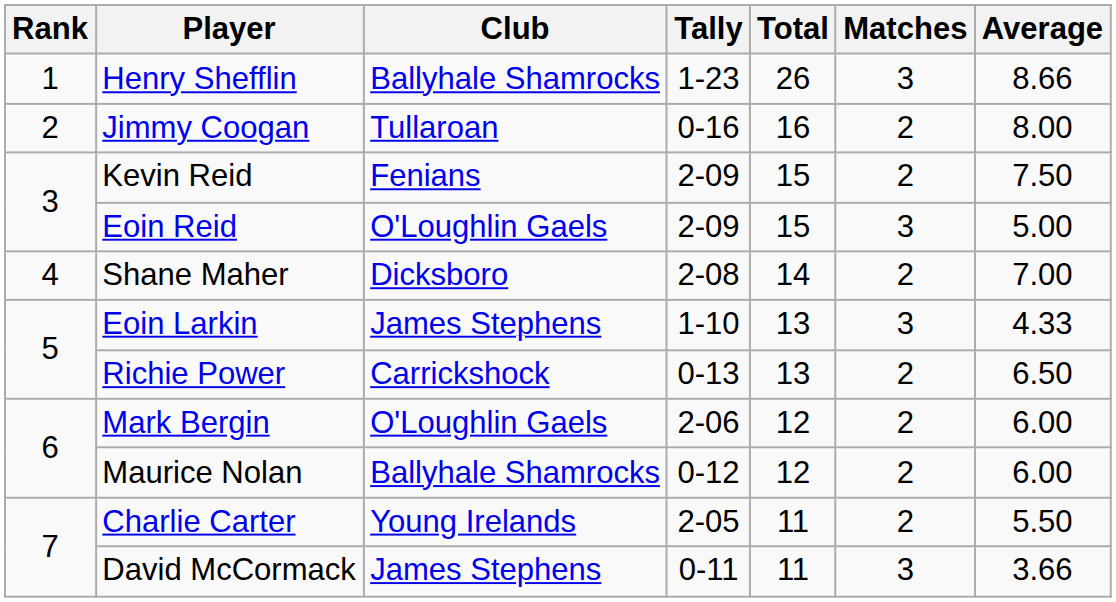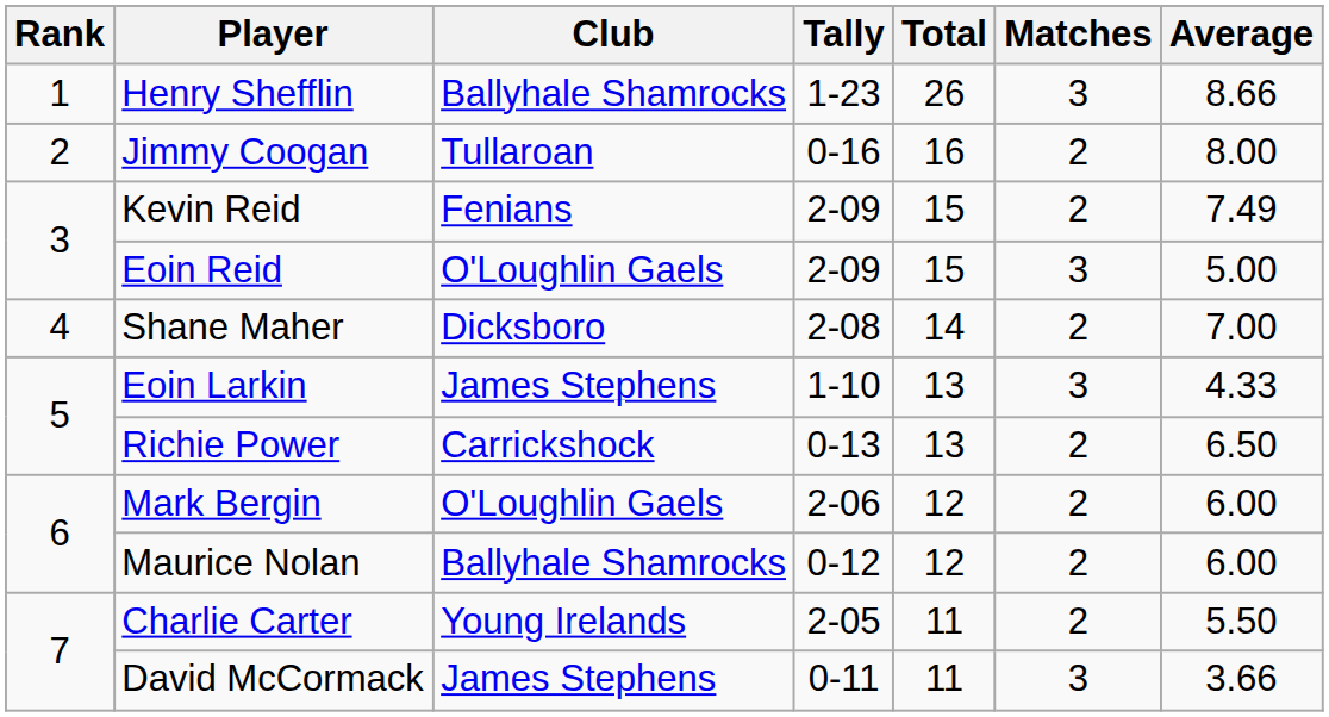 <table class="wikitable">
 <tr>
 <th>Rank</th>
 <th>Player</th>
 <th>Club</th>
 <th>Tally</th>
 <th>Total</th>
 <th>Matches</th>
 <th>Average</th>
 </tr>
 <tr>
 <td rowspan=1 align=center>1</td>
 <td><a href='#'>Henry Shefflin</a></td>
 <td><a href='#'>Ballyhale Shamrocks</a></td>
 <td align=center>1-23</td>
 <td align=center>26</td>
 <td align=center>3</td>
 <td align=center>8.66</td>
 </tr>
 <tr>
 <td rowspan=1 align=center>2</td>
 <td><a href='#'>Jimmy Coogan</a></td>
 <td><a href='#'>Tullaroan</a></td>
 <td align=center>0-16</td>
 <td align=center>16</td>
 <td align=center>2</td>
 <td align=center>8.00</td>
 </tr>
 <tr>
 <td rowspan=2 align=center>3</td>
 <td>Kevin Reid</td>
 <td><a href='#'>Fenians</a></td>
 <td align=center>2-09</td>
 <td align=center>15</td>
 <td align=center>2</td>
-<td align=center>7.50</td>
+<td align=center>7.49</td>
 </tr>
 <tr>
 <td><a href='#'>Eoin Reid</a></td>
 <td><a href='#'>O'Loughlin Gaels</a></td>
 <td align=center>2-09</td>
 <td align=center>15</td>
 <td align=center>3</td>
 <td align=center>5.00</td>
 </tr>
 <tr>
 <td rowspan=1 align=center>4</td>
 <td>Shane Maher</td>
 <td><a href='#'>Dicksboro</a></td>
 <td align=center>2-08</td>
 <td align=center>14</td>
 <td align=center>2</td>
 <td align=center>7.00</td>
 </tr>
 <tr>
 <td rowspan=2 align=center>5</td>
 <td><a href='#'>Eoin Larkin</a></td>
 <td><a href='#'>James Stephens</a></td>
 <td align=center>1-10</td>
 <td align=center>13</td>
 <td align=center>3</td>
 <td align=center>4.33</td>
 </tr>
 <tr>
 <td><a href='#'>Richie Power</a></td>
 <td><a href='#'>Carrickshock</a></td>
 <td align=center>0-13</td>
 <td align=center>13</td>
 <td align=center>2</td>
 <td align=center>6.50</td>
 </tr>
 <tr>
 <td rowspan=2 align=center>6</td>
 <td><a href='#'>Mark Bergin</a></td>
 <td><a href='#'>O'Loughlin Gaels</a></td>
 <td align=center>2-06</td>
 <td align=center>12</td>
 <td align=center>2</td>
 <td align=center>6.00</td>
 </tr>
 <tr>
 <td>Maurice Nolan</td>
 <td><a href='#'>Ballyhale Shamrocks</a></td>
 <td align=center>0-12</td>
 <td align=center>12</td>
 <td align=center>2</td>
 <td align=center>6.00</td>
 </tr>
 <tr>
 <td rowspan=2 align=center>7</td>
 <td><a href='#'>Charlie Carter</a></td>
 <td><a href='#'>Young Irelands</a></td>
 <td align=center>2-05</td>
 <td align=center>11</td>
 <td align=center>2</td>
 <td align=center>5.50</td>
 </tr>
 <tr>
 <td>David McCormack</td>
 <td><a href='#'>James Stephens</a></td>
 <td align=center>0-11</td>
 <td align=center>11</td>
 <td align=center>3</td>
 <td align=center>3.66</td>
 </tr>
 </table>
